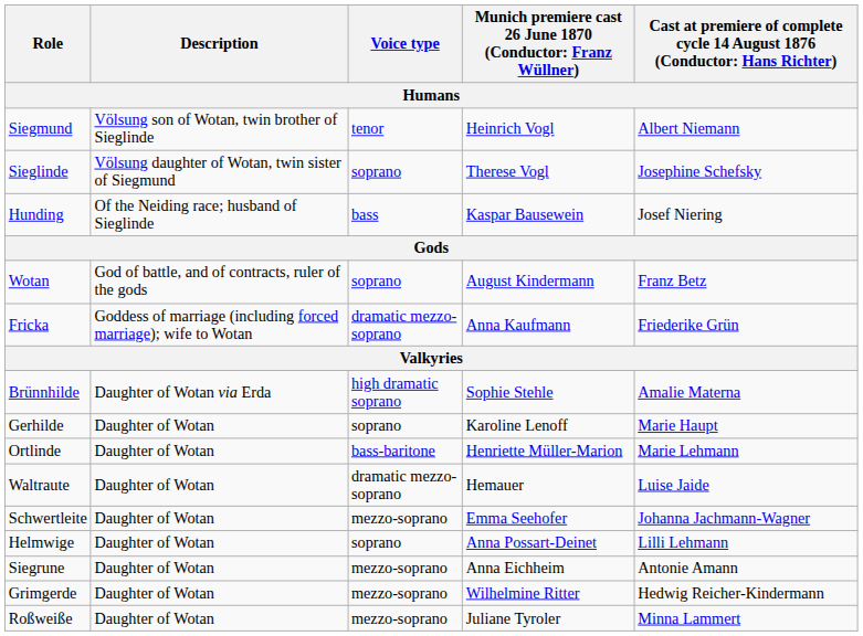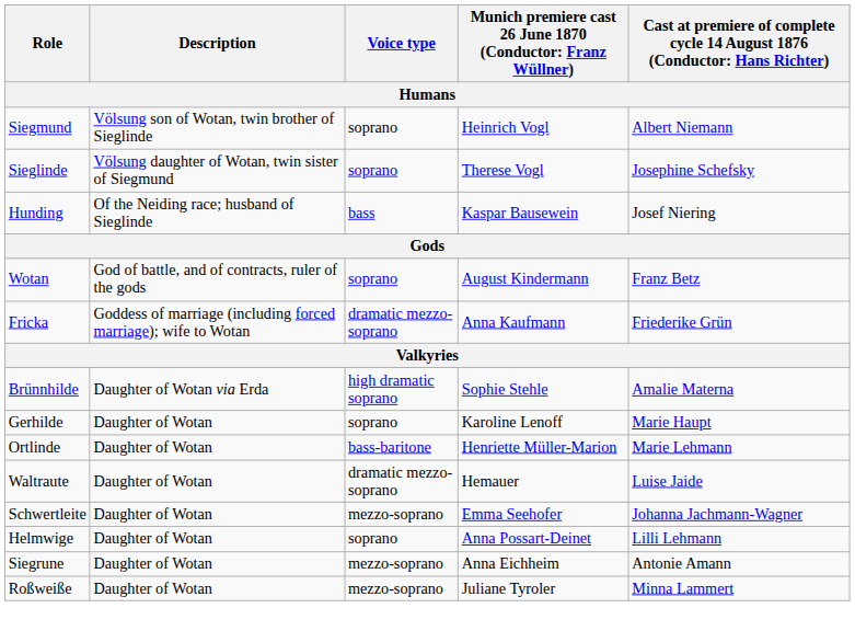 <table class="wikitable">
 <tr>
 <th>Role</th>
 <th>Description</th>
 <th><a href='#'>Voice type</a></th>
 <th>Munich premiere cast 26 June 1870<br> (Conductor: <a href='#'>Franz Wüllner</a>)</th>
 <th>Cast at premiere of complete cycle 14 August 1876<br>(Conductor: <a href='#'>Hans Richter</a>)</th>
 </tr>
 <tr>
 <th colspan="5">Humans</th>
 </tr>
 <tr>
 <td><a href='#'>Siegmund</a></td>
 <td><a href='#'>Völsung</a> son of Wotan, twin brother of Sieglinde</td>
-<td><a href='#'>tenor</a></td>
+<td>soprano</td>
 <td><a href='#'>Heinrich Vogl</a></td>
 <td><a href='#'>Albert Niemann</a></td>
 </tr>
 <tr>
 <td><a href='#'>Sieglinde</a></td>
 <td><a href='#'>Völsung</a> daughter of Wotan, twin sister of Siegmund</td>
 <td><a href='#'>soprano</a></td>
 <td><a href='#'>Therese Vogl</a></td>
 <td><a href='#'>Josephine Schefsky</a></td>
 </tr>
 <tr>
 <td><a href='#'>Hunding</a></td>
 <td>Of the Neiding race; husband of Sieglinde</td>
 <td><a href='#'>bass</a></td>
 <td><a href='#'>Kaspar Bausewein</a></td>
 <td>Josef Niering</td>
 </tr>
 <tr>
 <th colspan="5">Gods</th>
 </tr>
 <tr>
 <td><a href='#'>Wotan</a></td>
 <td>God of battle, and of contracts, ruler of the gods</td>
 <td><a href='#'>soprano</a></td>
 <td><a href='#'>August Kindermann</a></td>
 <td><a href='#'>Franz Betz</a></td>
 </tr>
 <tr>
 <td><a href='#'>Fricka</a></td>
 <td>Goddess of marriage (including <a href='#'>forced marriage</a>); wife to Wotan</td>
 <td><a href='#'>dramatic mezzo-soprano</a></td>
 <td><a href='#'>Anna Kaufmann</a></td>
 <td><a href='#'>Friederike Grün</a></td>
 </tr>
 <tr>
 <th colspan="5">Valkyries</th>
 </tr>
 <tr>
 <td><a href='#'>Brünnhilde</a></td>
 <td>Daughter of Wotan <em>via</em> Erda</td>
 <td><a href='#'>high dramatic soprano</a></td>
 <td><a href='#'>Sophie Stehle</a></td>
 <td><a href='#'>Amalie Materna</a></td>
 </tr>
 <tr>
 <td>Gerhilde</td>
 <td>Daughter of Wotan</td>
 <td>soprano</td>
 <td>Karoline Lenoff</td>
 <td><a href='#'>Marie Haupt</a></td>
 </tr>
 <tr>
 <td>Ortlinde</td>
 <td>Daughter of Wotan</td>
 <td><a href='#'>bass-baritone</a></td>
 <td><a href='#'>Henriette Müller-Marion</a></td>
 <td><a href='#'>Marie Lehmann</a></td>
 </tr>
 <tr>
 <td>Waltraute</td>
 <td>Daughter of Wotan</td>
 <td>dramatic mezzo-soprano</td>
 <td>Hemauer</td>
 <td><a href='#'>Luise Jaide</a></td>
 </tr>
 <tr>
 <td>Schwertleite</td>
 <td>Daughter of Wotan</td>
 <td>mezzo-soprano</td>
 <td><a href='#'>Emma Seehofer</a></td>
 <td><a href='#'>Johanna Jachmann-Wagner</a></td>
 </tr>
 <tr>
 <td>Helmwige</td>
 <td>Daughter of Wotan</td>
 <td>soprano</td>
 <td><a href='#'>Anna Possart-Deinet</a></td>
 <td><a href='#'>Lilli Lehmann</a></td>
 </tr>
 <tr>
 <td>Siegrune</td>
 <td>Daughter of Wotan</td>
 <td>mezzo-soprano</td>
 <td>Anna Eichheim</td>
 <td>Antonie Amann</td>
 </tr>
 <tr>
-<td>Grimgerde</td>
-<td>Daughter of Wotan</td>
-<td>mezzo-soprano</td>
-<td><a href='#'>Wilhelmine Ritter</a></td>
-<td>Hedwig Reicher-Kindermann</td>
-</tr>
-<tr>
 <td>Roßweiße</td>
 <td>Daughter of Wotan</td>
 <td>mezzo-soprano</td>
 <td>Juliane Tyroler</td>
 <td><a href='#'>Minna Lammert</a></td>
 </tr>
 </table>
